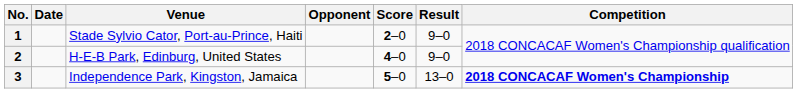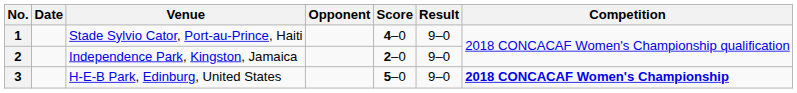 <table class="wikitable sortable plainrowheaders">
 <tr>
 <th scope="col">No.</th>
 <th scope="col" data-sort-type="date">Date</th>
 <th scope="col">Venue</th>
 <th scope="col">Opponent</th>
 <th scope="col" class="unsortable">Score</th>
 <th scope="col" class="unsortable">Result</th>
 <th scope="col">Competition</th>
 </tr>
 <tr>
 <th>1</th>
 <td></td>
 <td><a href='#'>Stade Sylvio Cator</a>, <a href='#'>Port-au-Prince</a>, Haiti</td>
 <td></td>
-<td align="center"><strong>2</strong>–0</td>
+<td align="center"><strong>4</strong>–0</td>
 <td align="center">9–0</td>
 <td rowspan="2"><a href='#'>2018 CONCACAF Women's Championship qualification</a></td>
 </tr>
 <tr>
 <th>2</th>
 <td></td>
-<td><a href='#'>H-E-B Park</a>, <a href='#'>Edinburg</a>, United States</td>
+<td><a href='#'>Independence Park</a>, <a href='#'>Kingston</a>, Jamaica</td>
 <td></td>
-<td align="center"><strong>4</strong>–0</td>
+<td align="center"><strong>2</strong>–0</td>
 <td align="center">9–0</td>
 </tr>
 <tr>
 <th>3</th>
 <td></td>
-<td><a href='#'>Independence Park</a>, <a href='#'>Kingston</a>, Jamaica</td>
+<td><a href='#'>H-E-B Park</a>, <a href='#'>Edinburg</a>, United States</td>
 <td></td>
 <td align="center"><strong>5</strong>–0</td>
-<td align="center">13–0</td>
+<td align="center">9–0</td>
 <td><strong><a href='#'>2018 CONCACAF Women's Championship</a></strong></td>
 </tr>
 </table>
